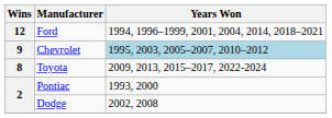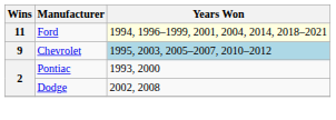 <table class="wikitable" style="font-size: 95%;">
 <tr>
 <th>Wins</th>
 <th>Manufacturer</th>
 <th>Years Won</th>
 </tr>
 <tr>
-<th>12</th>
+<th>11</th>
 <td><a href='#'>Ford</a></td>
-<td>1994, 1996–1999, 2001, 2004, 2014, 2018–2021</td>
+<td style="background: lightyellow;">1994, 1996–1999, 2001, 2004, 2014, 2018–2021</td>
 </tr>
 <tr>
 <th>9</th>
 <td><a href='#'>Chevrolet</a></td>
 <td style="background: lightblue;">1995, 2003, 2005–2007, 2010–2012</td>
-</tr>
-<tr>
-<th>8</th>
-<td><a href='#'>Toyota</a></td>
-<td>2009, 2013, 2015–2017, 2022-2024</td>
 </tr>
 <tr>
 <th rowspan="2">2</th>
 <td><a href='#'>Pontiac</a></td>
 <td>1993, 2000</td>
 </tr>
 <tr>
 <td><a href='#'>Dodge</a></td>
 <td>2002, 2008</td>
 </tr>
 <tr>
 </tr>
 </table>
